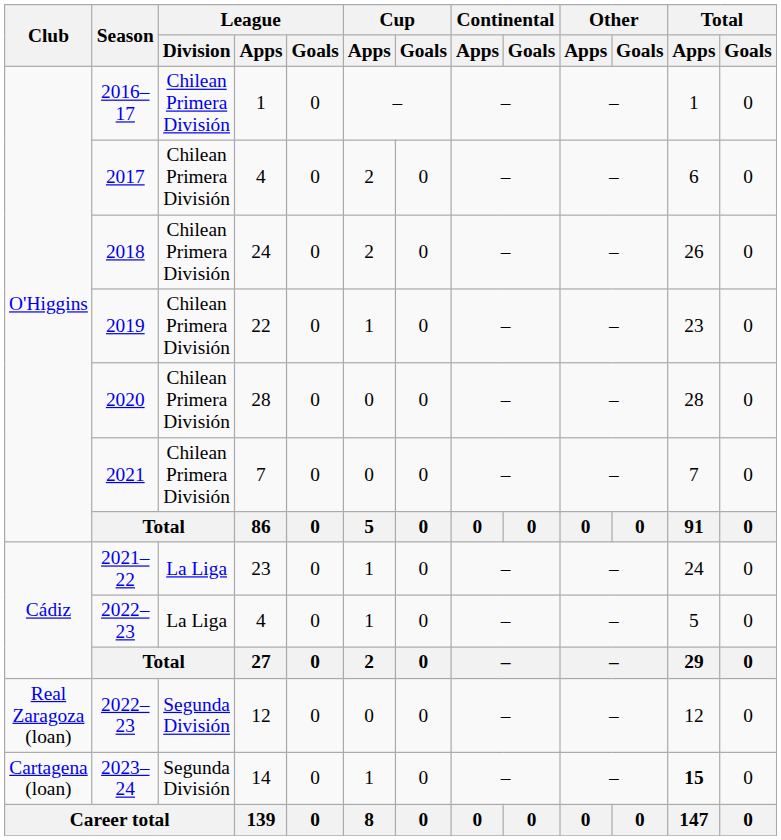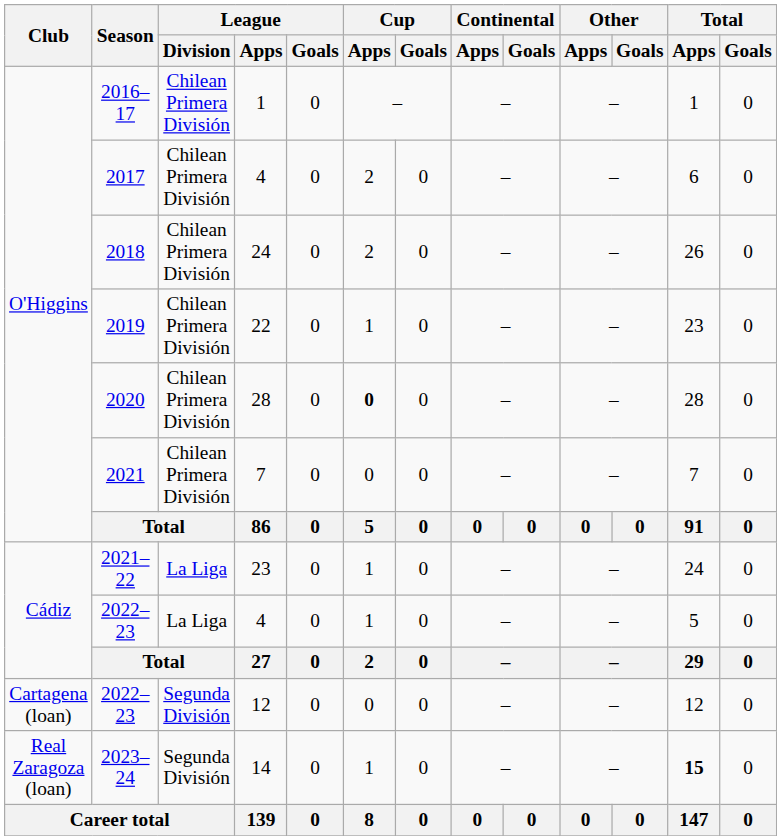 <table class="wikitable" style="text-align:center">
 <tr>
 <th rowspan="2">Club</th>
 <th rowspan="2">Season</th>
 <th colspan="3">League</th>
 <th colspan="2">Cup</th>
 <th colspan="2">Continental</th>
 <th colspan="2">Other</th>
 <th colspan="2">Total</th>
 </tr>
 <tr>
 <th>Division</th>
 <th>Apps</th>
 <th>Goals</th>
 <th>Apps</th>
 <th>Goals</th>
 <th>Apps</th>
 <th>Goals</th>
 <th>Apps</th>
 <th>Goals</th>
 <th>Apps</th>
 <th>Goals</th>
 </tr>
 <tr>
 <td rowspan="7"><a href='#'>O'Higgins</a></td>
 <td><a href='#'>2016–17</a></td>
 <td><a href='#'>Chilean Primera División</a></td>
 <td>1</td>
 <td>0</td>
 <td colspan=2>–</td>
 <td colspan=2>–</td>
 <td colspan=2>–</td>
 <td>1</td>
 <td>0</td>
 </tr>
 <tr>
 <td><a href='#'>2017</a></td>
 <td>Chilean Primera División</td>
 <td>4</td>
 <td>0</td>
 <td>2</td>
 <td>0</td>
 <td colspan=2>–</td>
 <td colspan=2>–</td>
 <td>6</td>
 <td>0</td>
 </tr>
 <tr>
 <td><a href='#'>2018</a></td>
 <td>Chilean Primera División</td>
 <td>24</td>
 <td>0</td>
 <td>2</td>
 <td>0</td>
 <td colspan=2>–</td>
 <td colspan=2>–</td>
 <td>26</td>
 <td>0</td>
 </tr>
 <tr>
 <td><a href='#'>2019</a></td>
 <td>Chilean Primera División</td>
 <td>22</td>
 <td>0</td>
 <td>1</td>
 <td>0</td>
 <td colspan=2>–</td>
 <td colspan=2>–</td>
 <td>23</td>
 <td>0</td>
 </tr>
 <tr>
 <td><a href='#'>2020</a></td>
 <td>Chilean Primera División</td>
 <td>28</td>
 <td>0</td>
-<td>0</td>
+<td><strong>0</strong></td>
 <td>0</td>
 <td colspan=2>–</td>
 <td colspan=2>–</td>
 <td>28</td>
 <td>0</td>
 </tr>
 <tr>
 <td><a href='#'>2021</a></td>
 <td>Chilean Primera División</td>
 <td>7</td>
 <td>0</td>
 <td>0</td>
 <td>0</td>
 <td colspan=2>–</td>
 <td colspan=2>–</td>
 <td>7</td>
 <td>0</td>
 </tr>
 <tr>
 <th colspan="2">Total</th>
 <th>86</th>
 <th>0</th>
 <th>5</th>
 <th>0</th>
 <th>0</th>
 <th>0</th>
 <th>0</th>
 <th>0</th>
 <th>91</th>
 <th>0</th>
 </tr>
 <tr>
 <td rowspan="3"><a href='#'>Cádiz</a></td>
 <td><a href='#'>2021–22</a></td>
 <td><a href='#'>La Liga</a></td>
 <td>23</td>
 <td>0</td>
 <td>1</td>
 <td>0</td>
 <td colspan="2">–</td>
 <td colspan="2">–</td>
 <td>24</td>
 <td>0</td>
 </tr>
 <tr>
 <td><a href='#'>2022–23</a></td>
 <td>La Liga</td>
 <td>4</td>
 <td>0</td>
 <td>1</td>
 <td>0</td>
 <td colspan="2">–</td>
 <td colspan="2">–</td>
 <td>5</td>
 <td>0</td>
 </tr>
 <tr>
 <th colspan="2">Total</th>
 <th>27</th>
 <th>0</th>
 <th>2</th>
 <th>0</th>
 <th colspan="2">–</th>
 <th colspan="2">–</th>
 <th>29</th>
 <th>0</th>
 </tr>
 <tr>
-<td><a href='#'>Real Zaragoza</a> (loan)</td>
+<td><a href='#'>Cartagena</a> (loan)</td>
 <td><a href='#'>2022–23</a></td>
 <td><a href='#'>Segunda División</a></td>
 <td>12</td>
 <td>0</td>
 <td>0</td>
 <td>0</td>
 <td colspan="2">–</td>
 <td colspan="2">–</td>
 <td>12</td>
 <td>0</td>
 </tr>
 <tr>
-<td><a href='#'>Cartagena</a> (loan)</td>
+<td><a href='#'>Real Zaragoza</a> (loan)</td>
 <td><a href='#'>2023–24</a></td>
 <td>Segunda División</td>
 <td>14</td>
 <td>0</td>
 <td>1</td>
 <td>0</td>
 <td colspan="2">–</td>
 <td colspan="2">–</td>
 <td><strong>15</strong></td>
 <td>0</td>
 </tr>
 <tr>
 <th colspan="3">Career total</th>
 <th>139</th>
 <th>0</th>
 <th>8</th>
 <th>0</th>
 <th>0</th>
 <th>0</th>
 <th>0</th>
 <th>0</th>
 <th>147</th>
 <th>0</th>
 </tr>
 </table>
